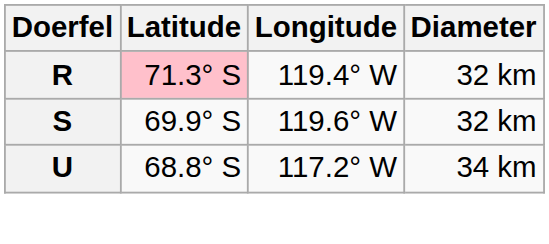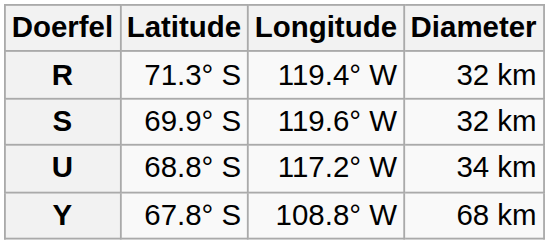 <table class="wikitable" style="text-align: right;">
 <tr>
 <th scope="col">Doerfel</th>
 <th scope="col">Latitude</th>
 <th scope="col">Longitude</th>
 <th scope="col">Diameter</th>
 </tr>
 <tr>
 <th scope="row">R</th>
-<td style="background: pink;">71.3° S</td>
+<td>71.3° S</td>
 <td>119.4° W</td>
 <td>32 km</td>
 </tr>
 <tr>
 <th scope="row">S</th>
 <td>69.9° S</td>
 <td>119.6° W</td>
 <td>32 km</td>
 </tr>
 <tr>
 <th scope="row">U</th>
 <td>68.8° S</td>
 <td>117.2° W</td>
 <td>34 km</td>
 </tr>
+<tr>
+<th scope="row">Y</th>
+<td>67.8° S</td>
+<td>108.8° W</td>
+<td>68 km</td>
+</tr>
 </table>
